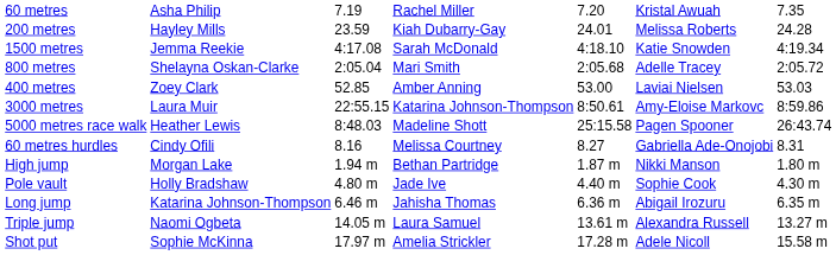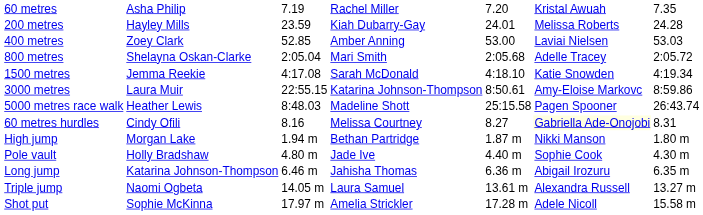 <table>
 <tr>
 <td><a href='#'>60 metres</a></td>
 <td><a href='#'>Asha Philip</a></td>
 <td>7.19</td>
 <td><a href='#'>Rachel Miller</a></td>
 <td>7.20</td>
 <td><a href='#'>Kristal Awuah</a></td>
 <td>7.35</td>
 </tr>
 <tr>
 <td><a href='#'>200 metres</a></td>
 <td><a href='#'>Hayley Mills</a></td>
 <td>23.59</td>
 <td><a href='#'>Kiah Dubarry-Gay</a></td>
 <td>24.01</td>
 <td><a href='#'>Melissa Roberts</a></td>
 <td>24.28</td>
 </tr>
 <tr>
-<td><a href='#'>1500 metres</a></td>
-<td><a href='#'>Jemma Reekie</a></td>
-<td>4:17.08</td>
-<td><a href='#'>Sarah McDonald</a></td>
-<td>4:18.10</td>
-<td><a href='#'>Katie Snowden</a></td>
-<td>4:19.34</td>
+<td><a href='#'>400 metres</a></td>
+<td><a href='#'>Zoey Clark</a></td>
+<td>52.85</td>
+<td><a href='#'>Amber Anning</a></td>
+<td>53.00</td>
+<td><a href='#'>Laviai Nielsen</a></td>
+<td>53.03</td>
 </tr>
 <tr>
 <td><a href='#'>800 metres</a></td>
 <td><a href='#'>Shelayna Oskan-Clarke</a></td>
 <td>2:05.04</td>
 <td><a href='#'>Mari Smith</a></td>
 <td>2:05.68</td>
 <td><a href='#'>Adelle Tracey</a></td>
 <td>2:05.72</td>
 </tr>
 <tr>
-<td><a href='#'>400 metres</a></td>
-<td><a href='#'>Zoey Clark</a></td>
-<td>52.85</td>
-<td><a href='#'>Amber Anning</a></td>
-<td>53.00</td>
-<td><a href='#'>Laviai Nielsen</a></td>
-<td>53.03</td>
+<td><a href='#'>1500 metres</a></td>
+<td><a href='#'>Jemma Reekie</a></td>
+<td>4:17.08</td>
+<td><a href='#'>Sarah McDonald</a></td>
+<td>4:18.10</td>
+<td><a href='#'>Katie Snowden</a></td>
+<td>4:19.34</td>
 </tr>
 <tr>
 <td><a href='#'>3000 metres</a></td>
 <td><a href='#'>Laura Muir</a></td>
 <td>22:55.15</td>
 <td><a href='#'>Katarina Johnson-Thompson</a></td>
 <td>8:50.61</td>
 <td><a href='#'>Amy-Eloise Markovc</a></td>
 <td>8:59.86</td>
 </tr>
 <tr>
 <td><a href='#'>5000 metres race walk</a></td>
 <td><a href='#'>Heather Lewis</a></td>
 <td>8:48.03</td>
 <td><a href='#'>Madeline Shott</a></td>
 <td>25:15.58</td>
 <td><a href='#'>Pagen Spooner</a></td>
 <td>26:43.74</td>
 </tr>
 <tr>
 <td><a href='#'>60 metres hurdles</a></td>
 <td><a href='#'>Cindy Ofili</a></td>
 <td>8.16</td>
 <td><a href='#'>Melissa Courtney</a></td>
 <td>8.27</td>
-<td><a href='#'>Gabriella Ade-Onojobi</a></td>
+<td style="background: lightyellow;"><a href='#'>Gabriella Ade-Onojobi</a></td>
 <td>8.31</td>
 </tr>
 <tr>
 <td><a href='#'>High jump</a></td>
 <td><a href='#'>Morgan Lake</a></td>
 <td>1.94 m</td>
 <td><a href='#'>Bethan Partridge</a></td>
 <td>1.87 m</td>
 <td><a href='#'>Nikki Manson</a></td>
 <td>1.80 m</td>
 </tr>
 <tr>
 <td><a href='#'>Pole vault</a></td>
 <td><a href='#'>Holly Bradshaw</a></td>
 <td>4.80 m </td>
 <td><a href='#'>Jade Ive</a></td>
 <td>4.40 m</td>
 <td><a href='#'>Sophie Cook</a></td>
 <td>4.30 m</td>
 </tr>
 <tr>
 <td><a href='#'>Long jump</a></td>
 <td><a href='#'>Katarina Johnson-Thompson</a></td>
 <td>6.46 m</td>
 <td><a href='#'>Jahisha Thomas</a></td>
 <td>6.36 m</td>
 <td><a href='#'>Abigail Irozuru</a></td>
 <td>6.35 m</td>
 </tr>
 <tr>
 <td><a href='#'>Triple jump</a></td>
 <td><a href='#'>Naomi Ogbeta</a></td>
 <td>14.05 m</td>
 <td><a href='#'>Laura Samuel</a></td>
 <td>13.61 m</td>
 <td><a href='#'>Alexandra Russell</a></td>
 <td>13.27 m</td>
 </tr>
 <tr>
 <td><a href='#'>Shot put</a></td>
 <td><a href='#'>Sophie McKinna</a></td>
 <td>17.97 m</td>
 <td><a href='#'>Amelia Strickler</a></td>
 <td>17.28 m</td>
 <td><a href='#'>Adele Nicoll</a></td>
 <td>15.58 m</td>
 </tr>
 </table>
